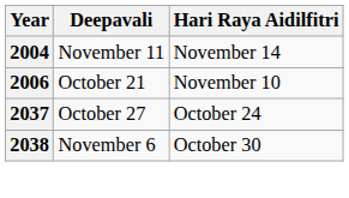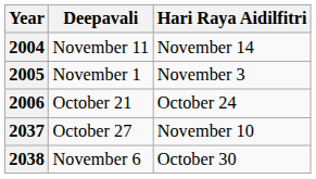 <table class=wikitable>
 <tr>
 <th>Year</th>
 <th>Deepavali</th>
 <th>Hari Raya Aidilfitri</th>
 </tr>
 <tr>
 <th>2004</th>
 <td>November 11</td>
 <td>November 14</td>
 </tr>
 <tr>
+<th>2005</th>
+<td>November 1</td>
+<td>November 3</td>
+</tr>
+<tr>
 <th>2006</th>
 <td>October 21</td>
-<td>November 10</td>
+<td>October 24</td>
 </tr>
 <tr>
 <th>2037</th>
 <td>October 27</td>
-<td>October 24</td>
+<td>November 10</td>
 </tr>
 <tr>
 <th>2038</th>
 <td>November 6</td>
 <td>October 30</td>
 </tr>
 </table>
